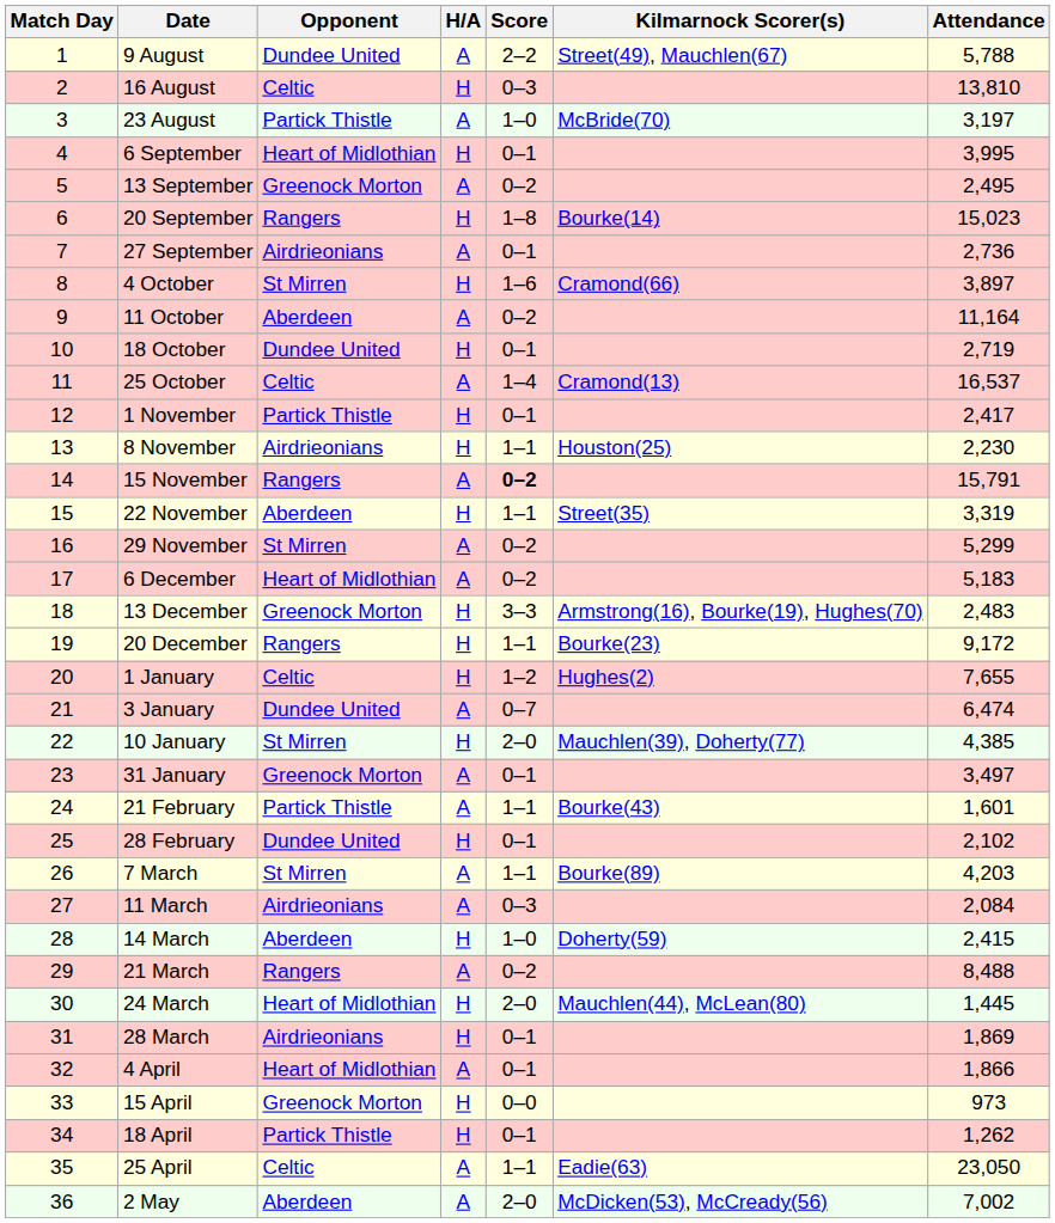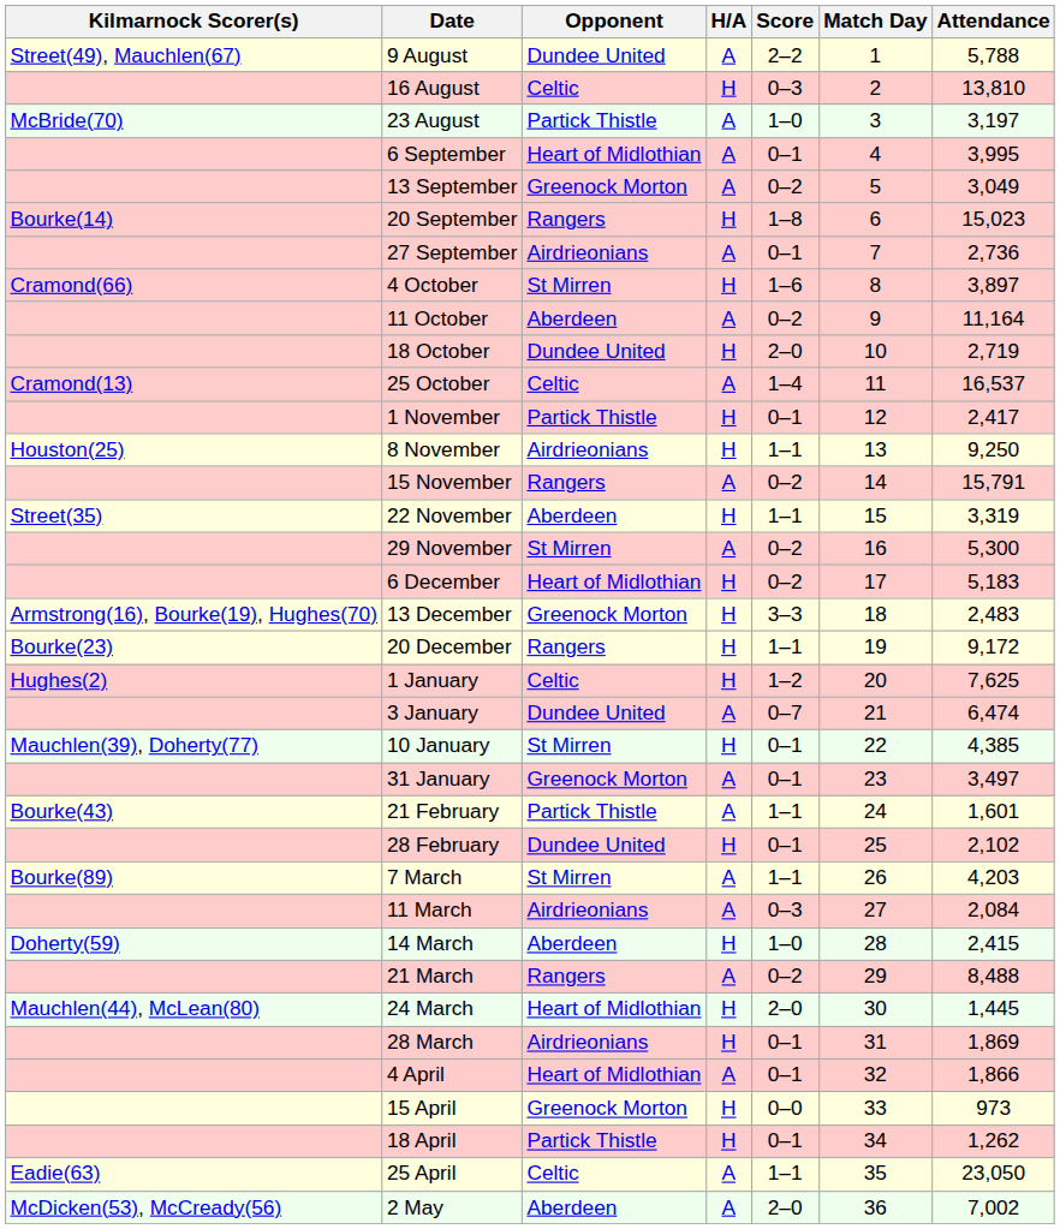 <table class="wikitable" style="text-align:center">
 <tr>
-<th>Match Day</th>
+<th>Kilmarnock Scorer(s)</th>
 <th>Date</th>
 <th>Opponent</th>
 <th>H/A</th>
 <th>Score</th>
-<th>Kilmarnock Scorer(s)</th>
+<th>Match Day</th>
 <th>Attendance</th>
 </tr>
 <tr bgcolor=#FFFFDD>
-<td>1</td>
+<td align=left><a href='#'>Street(49)</a>, <a href='#'>Mauchlen(67)</a></td>
 <td align=left>9 August</td>
 <td align=left><a href='#'>Dundee United</a></td>
 <td><a href='#'>A</a></td>
 <td>2–2</td>
-<td align=left><a href='#'>Street(49)</a>, <a href='#'>Mauchlen(67)</a></td>
+<td>1</td>
 <td>5,788</td>
 </tr>
 <tr bgcolor=#FFCCCC>
-<td>2</td>
+<td align=left></td>
 <td align=left>16 August</td>
 <td align=left><a href='#'>Celtic</a></td>
 <td><a href='#'>H</a></td>
 <td>0–3</td>
-<td align=left></td>
+<td>2</td>
 <td>13,810</td>
 </tr>
 <tr bgcolor=#EEFFEE>
-<td>3</td>
+<td align=left><a href='#'>McBride(70)</a></td>
 <td align=left>23 August</td>
 <td align=left><a href='#'>Partick Thistle</a></td>
 <td><a href='#'>A</a></td>
 <td>1–0</td>
-<td align=left><a href='#'>McBride(70)</a></td>
+<td>3</td>
 <td>3,197</td>
 </tr>
 <tr bgcolor=#FFCCCC>
-<td>4</td>
+<td align=left></td>
 <td align=left>6 September</td>
 <td align=left><a href='#'>Heart of Midlothian</a></td>
-<td><a href='#'>H</a></td>
+<td><a href='#'>A</a></td>
 <td>0–1</td>
-<td align=left></td>
+<td>4</td>
 <td>3,995</td>
 </tr>
 <tr bgcolor=#FFCCCC>
-<td>5</td>
+<td align=left></td>
 <td align=left>13 September</td>
 <td align=left><a href='#'>Greenock Morton</a></td>
 <td><a href='#'>A</a></td>
 <td>0–2</td>
-<td align=left></td>
-<td>2,495</td>
+<td>5</td>
+<td>3,049</td>
 </tr>
 <tr bgcolor=#FFCCCC>
-<td>6</td>
+<td align=left><a href='#'>Bourke(14)</a></td>
 <td align=left>20 September</td>
 <td align=left><a href='#'>Rangers</a></td>
 <td><a href='#'>H</a></td>
 <td>1–8</td>
-<td align=left><a href='#'>Bourke(14)</a></td>
+<td>6</td>
 <td>15,023</td>
 </tr>
 <tr bgcolor=#FFCCCC>
-<td>7</td>
+<td align=left></td>
 <td align=left>27 September</td>
 <td align=left><a href='#'>Airdrieonians</a></td>
 <td><a href='#'>A</a></td>
 <td>0–1</td>
-<td align=left></td>
+<td>7</td>
 <td>2,736</td>
 </tr>
 <tr bgcolor=#FFCCCC>
-<td>8</td>
+<td align=left><a href='#'>Cramond(66)</a></td>
 <td align=left>4 October</td>
 <td align=left><a href='#'>St Mirren</a></td>
 <td><a href='#'>H</a></td>
 <td>1–6</td>
-<td align=left><a href='#'>Cramond(66)</a></td>
+<td>8</td>
 <td>3,897</td>
 </tr>
 <tr bgcolor=#FFCCCC>
-<td>9</td>
+<td align=left></td>
 <td align=left>11 October</td>
 <td align=left><a href='#'>Aberdeen</a></td>
 <td><a href='#'>A</a></td>
 <td>0–2</td>
-<td align=left></td>
+<td>9</td>
 <td>11,164</td>
 </tr>
 <tr bgcolor=#FFCCCC>
-<td>10</td>
+<td align=left></td>
 <td align=left>18 October</td>
 <td align=left><a href='#'>Dundee United</a></td>
 <td><a href='#'>H</a></td>
-<td>0–1</td>
-<td align=left></td>
+<td>2–0</td>
+<td>10</td>
 <td>2,719</td>
 </tr>
 <tr bgcolor=#FFCCCC>
-<td>11</td>
+<td align=left><a href='#'>Cramond(13)</a></td>
 <td align=left>25 October</td>
 <td align=left><a href='#'>Celtic</a></td>
 <td><a href='#'>A</a></td>
 <td>1–4</td>
-<td align=left><a href='#'>Cramond(13)</a></td>
+<td>11</td>
 <td>16,537</td>
 </tr>
 <tr bgcolor=#FFCCCC>
-<td>12</td>
+<td align=left></td>
 <td align=left>1 November</td>
 <td align=left><a href='#'>Partick Thistle</a></td>
 <td><a href='#'>H</a></td>
 <td>0–1</td>
-<td align=left></td>
+<td>12</td>
 <td>2,417</td>
 </tr>
 <tr bgcolor=#FFFFDD>
-<td>13</td>
+<td align=left><a href='#'>Houston(25)</a></td>
 <td align=left>8 November</td>
 <td align=left><a href='#'>Airdrieonians</a></td>
 <td><a href='#'>H</a></td>
 <td>1–1</td>
-<td align=left><a href='#'>Houston(25)</a></td>
-<td>2,230</td>
+<td>13</td>
+<td>9,250</td>
 </tr>
 <tr bgcolor=#FFCCCC>
-<td>14</td>
+<td align=left></td>
 <td align=left>15 November</td>
 <td align=left><a href='#'>Rangers</a></td>
 <td><a href='#'>A</a></td>
-<td><strong>0–2</strong></td>
-<td align=left></td>
+<td>0–2</td>
+<td>14</td>
 <td>15,791</td>
 </tr>
 <tr bgcolor=#FFFFDD>
-<td>15</td>
+<td align=left><a href='#'>Street(35)</a></td>
 <td align=left>22 November</td>
 <td align=left><a href='#'>Aberdeen</a></td>
 <td><a href='#'>H</a></td>
 <td>1–1</td>
-<td align=left><a href='#'>Street(35)</a></td>
+<td>15</td>
 <td>3,319</td>
 </tr>
 <tr bgcolor=#FFCCCC>
-<td>16</td>
+<td align=left></td>
 <td align=left>29 November</td>
 <td align=left><a href='#'>St Mirren</a></td>
 <td><a href='#'>A</a></td>
 <td>0–2</td>
-<td align=left></td>
-<td>5,299</td>
+<td>16</td>
+<td>5,300</td>
 </tr>
 <tr bgcolor=#FFCCCC>
-<td>17</td>
+<td align=left></td>
 <td align=left>6 December</td>
 <td align=left><a href='#'>Heart of Midlothian</a></td>
-<td><a href='#'>A</a></td>
+<td><a href='#'>H</a></td>
 <td>0–2</td>
-<td align=left></td>
+<td>17</td>
 <td>5,183</td>
 </tr>
 <tr bgcolor=#FFFFDD>
-<td>18</td>
+<td align=left><a href='#'>Armstrong(16)</a>, <a href='#'>Bourke(19)</a>, <a href='#'>Hughes(70)</a></td>
 <td align=left>13 December</td>
 <td align=left><a href='#'>Greenock Morton</a></td>
 <td><a href='#'>H</a></td>
 <td>3–3</td>
-<td align=left><a href='#'>Armstrong(16)</a>, <a href='#'>Bourke(19)</a>, <a href='#'>Hughes(70)</a></td>
+<td>18</td>
 <td>2,483</td>
 </tr>
 <tr bgcolor=#FFFFDD>
-<td>19</td>
+<td align=left><a href='#'>Bourke(23)</a></td>
 <td align=left>20 December</td>
 <td align=left><a href='#'>Rangers</a></td>
 <td><a href='#'>H</a></td>
 <td>1–1</td>
-<td align=left><a href='#'>Bourke(23)</a></td>
+<td>19</td>
 <td>9,172</td>
 </tr>
 <tr bgcolor=#FFCCCC>
-<td>20</td>
+<td align=left><a href='#'>Hughes(2)</a></td>
 <td align=left>1 January</td>
 <td align=left><a href='#'>Celtic</a></td>
 <td><a href='#'>H</a></td>
 <td>1–2</td>
-<td align=left><a href='#'>Hughes(2)</a></td>
-<td>7,655</td>
+<td>20</td>
+<td>7,625</td>
 </tr>
 <tr bgcolor=#FFCCCC>
-<td>21</td>
+<td align=left></td>
 <td align=left>3 January</td>
 <td align=left><a href='#'>Dundee United</a></td>
 <td><a href='#'>A</a></td>
 <td>0–7</td>
-<td align=left></td>
+<td>21</td>
 <td>6,474</td>
 </tr>
 <tr bgcolor=#EEFFEE>
-<td>22</td>
+<td align=left><a href='#'>Mauchlen(39)</a>, <a href='#'>Doherty(77)</a></td>
 <td align=left>10 January</td>
 <td align=left><a href='#'>St Mirren</a></td>
 <td><a href='#'>H</a></td>
-<td>2–0</td>
-<td align=left><a href='#'>Mauchlen(39)</a>, <a href='#'>Doherty(77)</a></td>
+<td>0–1</td>
+<td>22</td>
 <td>4,385</td>
 </tr>
 <tr bgcolor=#FFCCCC>
-<td>23</td>
+<td align=left></td>
 <td align=left>31 January</td>
 <td align=left><a href='#'>Greenock Morton</a></td>
 <td><a href='#'>A</a></td>
 <td>0–1</td>
-<td align=left></td>
+<td>23</td>
 <td>3,497</td>
 </tr>
 <tr bgcolor=#FFFFDD>
-<td>24</td>
+<td align=left><a href='#'>Bourke(43)</a></td>
 <td align=left>21 February</td>
 <td align=left><a href='#'>Partick Thistle</a></td>
 <td><a href='#'>A</a></td>
 <td>1–1</td>
-<td align=left><a href='#'>Bourke(43)</a></td>
+<td>24</td>
 <td>1,601</td>
 </tr>
 <tr bgcolor=#FFCCCC>
-<td>25</td>
+<td align=left></td>
 <td align=left>28 February</td>
 <td align=left><a href='#'>Dundee United</a></td>
 <td><a href='#'>H</a></td>
 <td>0–1</td>
-<td align=left></td>
+<td>25</td>
 <td>2,102</td>
 </tr>
 <tr bgcolor=#FFFFDD>
-<td>26</td>
+<td align=left><a href='#'>Bourke(89)</a></td>
 <td align=left>7 March</td>
 <td align=left><a href='#'>St Mirren</a></td>
 <td><a href='#'>A</a></td>
 <td>1–1</td>
-<td align=left><a href='#'>Bourke(89)</a></td>
+<td>26</td>
 <td>4,203</td>
 </tr>
 <tr bgcolor=#FFCCCC>
-<td>27</td>
+<td align=left></td>
 <td align=left>11 March</td>
 <td align=left><a href='#'>Airdrieonians</a></td>
 <td><a href='#'>A</a></td>
 <td>0–3</td>
-<td align=left></td>
+<td>27</td>
 <td>2,084</td>
 </tr>
 <tr bgcolor=#EEFFEE>
-<td>28</td>
+<td align=left><a href='#'>Doherty(59)</a></td>
 <td align=left>14 March</td>
 <td align=left><a href='#'>Aberdeen</a></td>
 <td><a href='#'>H</a></td>
 <td>1–0</td>
-<td align=left><a href='#'>Doherty(59)</a></td>
+<td>28</td>
 <td>2,415</td>
 </tr>
 <tr bgcolor=#FFCCCC>
-<td>29</td>
+<td align=left></td>
 <td align=left>21 March</td>
 <td align=left><a href='#'>Rangers</a></td>
 <td><a href='#'>A</a></td>
 <td>0–2</td>
-<td align=left></td>
+<td>29</td>
 <td>8,488</td>
 </tr>
 <tr bgcolor=#EEFFEE>
-<td>30</td>
+<td align=left><a href='#'>Mauchlen(44)</a>, <a href='#'>McLean(80)</a></td>
 <td align=left>24 March</td>
 <td align=left><a href='#'>Heart of Midlothian</a></td>
 <td><a href='#'>H</a></td>
 <td>2–0</td>
-<td align=left><a href='#'>Mauchlen(44)</a>, <a href='#'>McLean(80)</a></td>
+<td>30</td>
 <td>1,445</td>
 </tr>
 <tr bgcolor=#FFCCCC>
-<td>31</td>
+<td align=left></td>
 <td align=left>28 March</td>
 <td align=left><a href='#'>Airdrieonians</a></td>
 <td><a href='#'>H</a></td>
 <td>0–1</td>
-<td align=left></td>
+<td>31</td>
 <td>1,869</td>
 </tr>
 <tr bgcolor=#FFCCCC>
-<td>32</td>
+<td align=left></td>
 <td align=left>4 April</td>
 <td align=left><a href='#'>Heart of Midlothian</a></td>
 <td><a href='#'>A</a></td>
 <td>0–1</td>
-<td align=left></td>
+<td>32</td>
 <td>1,866</td>
 </tr>
 <tr bgcolor=#FFFFDD>
-<td>33</td>
+<td align=left></td>
 <td align=left>15 April</td>
 <td align=left><a href='#'>Greenock Morton</a></td>
 <td><a href='#'>H</a></td>
 <td>0–0</td>
-<td align=left></td>
+<td>33</td>
 <td>973</td>
 </tr>
 <tr bgcolor=#FFCCCC>
-<td>34</td>
+<td align=left></td>
 <td align=left>18 April</td>
 <td align=left><a href='#'>Partick Thistle</a></td>
 <td><a href='#'>H</a></td>
 <td>0–1</td>
-<td align=left></td>
+<td>34</td>
 <td>1,262</td>
 </tr>
 <tr bgcolor=#FFFFDD>
-<td>35</td>
+<td align=left><a href='#'>Eadie(63)</a></td>
 <td align=left>25 April</td>
 <td align=left><a href='#'>Celtic</a></td>
 <td><a href='#'>A</a></td>
 <td>1–1</td>
-<td align=left><a href='#'>Eadie(63)</a></td>
+<td>35</td>
 <td>23,050</td>
 </tr>
 <tr bgcolor=#EEFFEE>
-<td>36</td>
+<td align=left><a href='#'>McDicken(53)</a>, <a href='#'>McCready(56)</a></td>
 <td align=left>2 May</td>
 <td align=left><a href='#'>Aberdeen</a></td>
 <td><a href='#'>A</a></td>
 <td>2–0</td>
-<td align=left><a href='#'>McDicken(53)</a>, <a href='#'>McCready(56)</a></td>
+<td>36</td>
 <td>7,002</td>
 </tr>
 </table>
